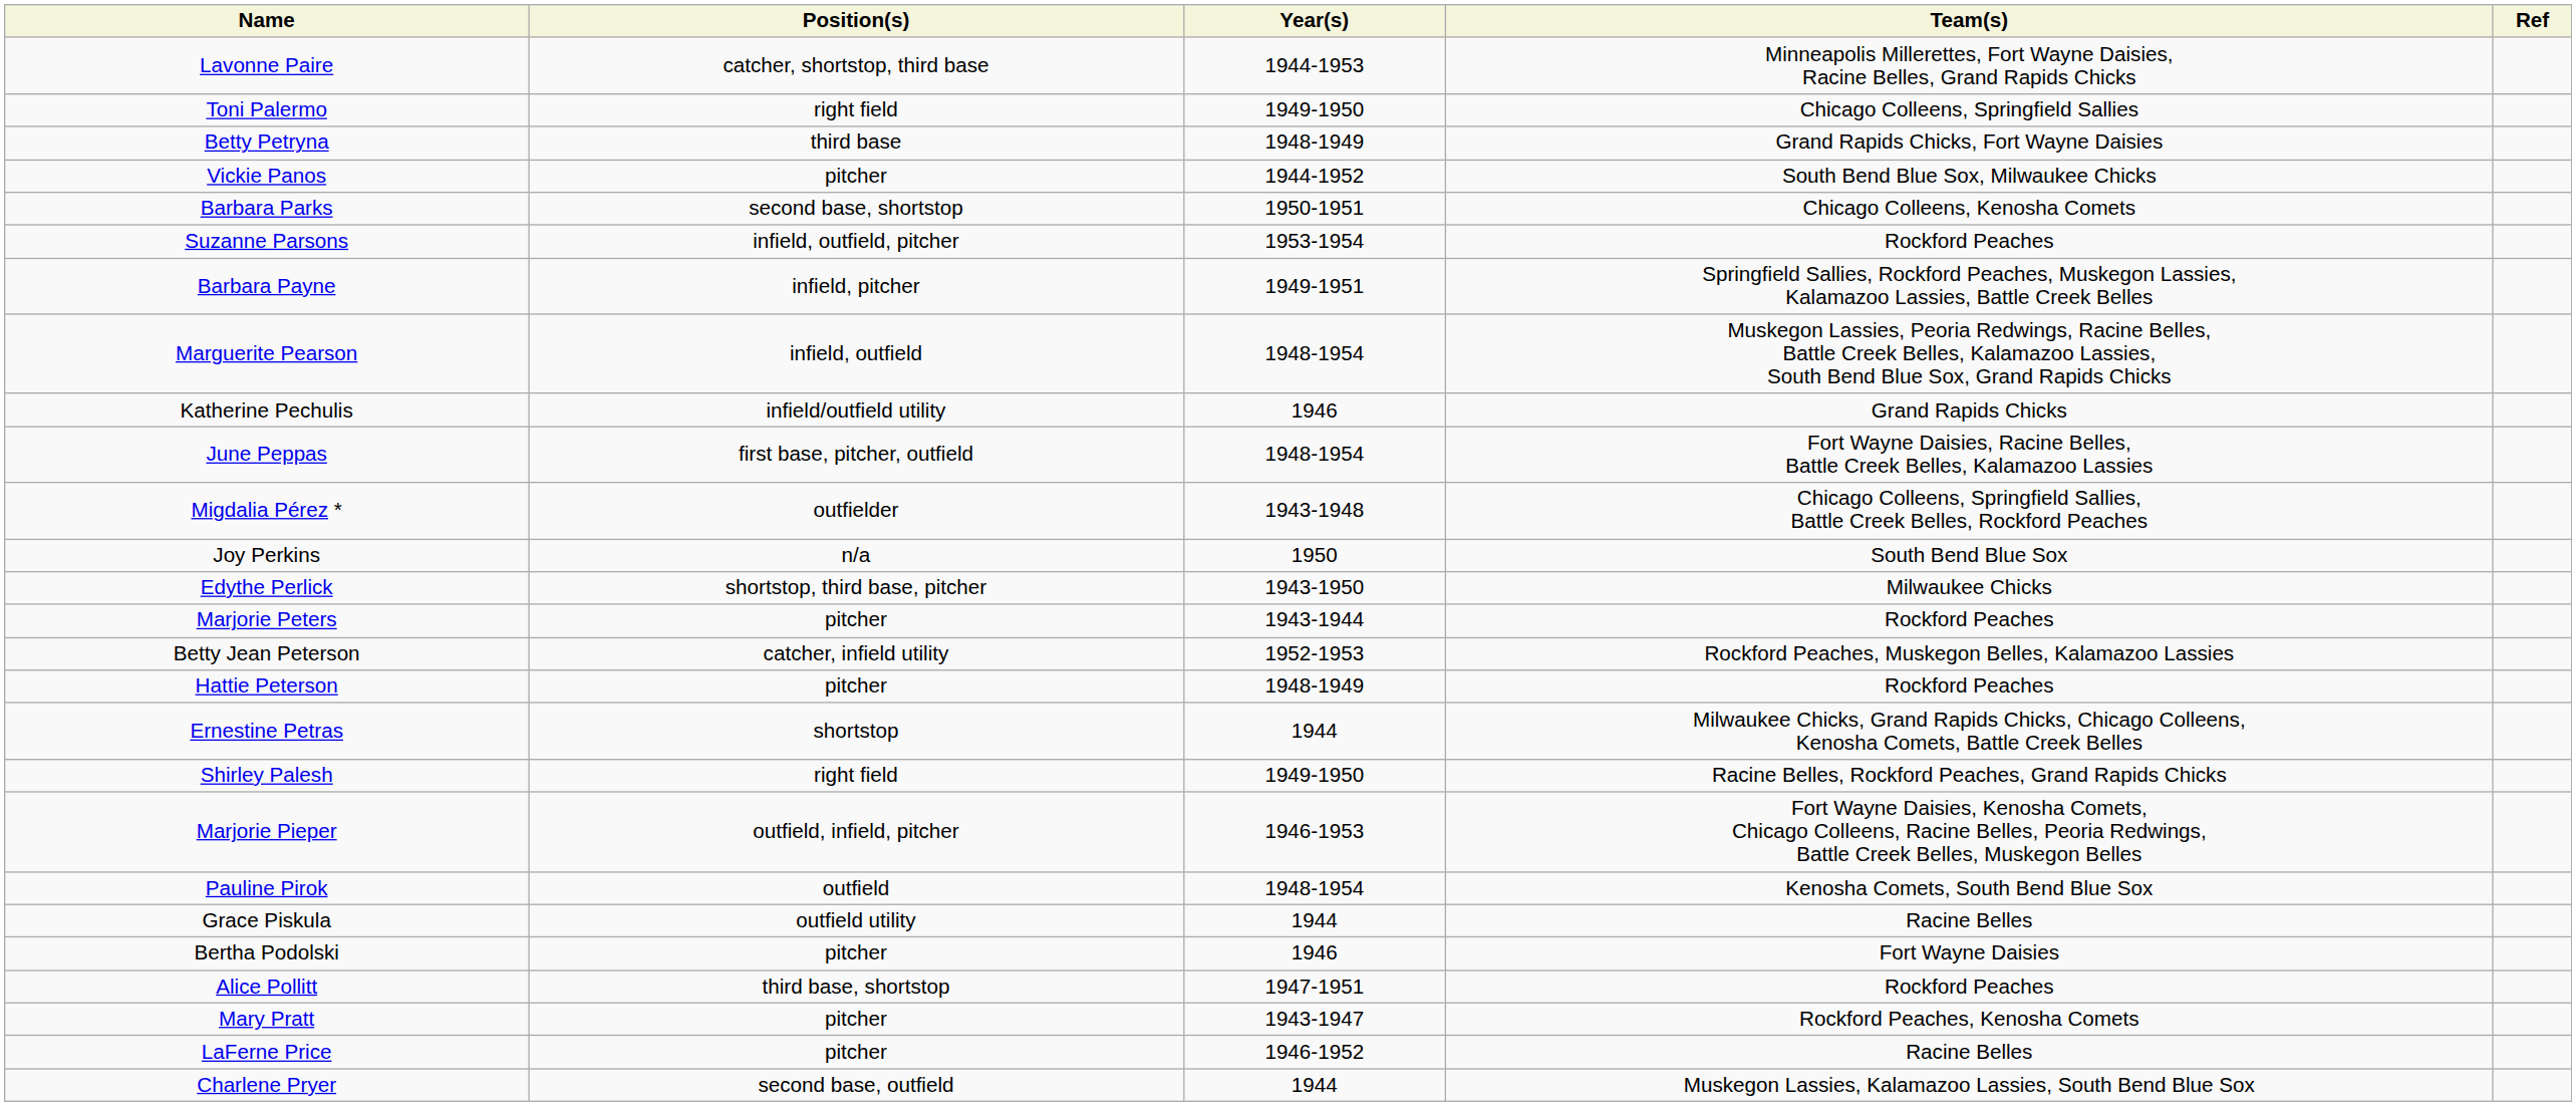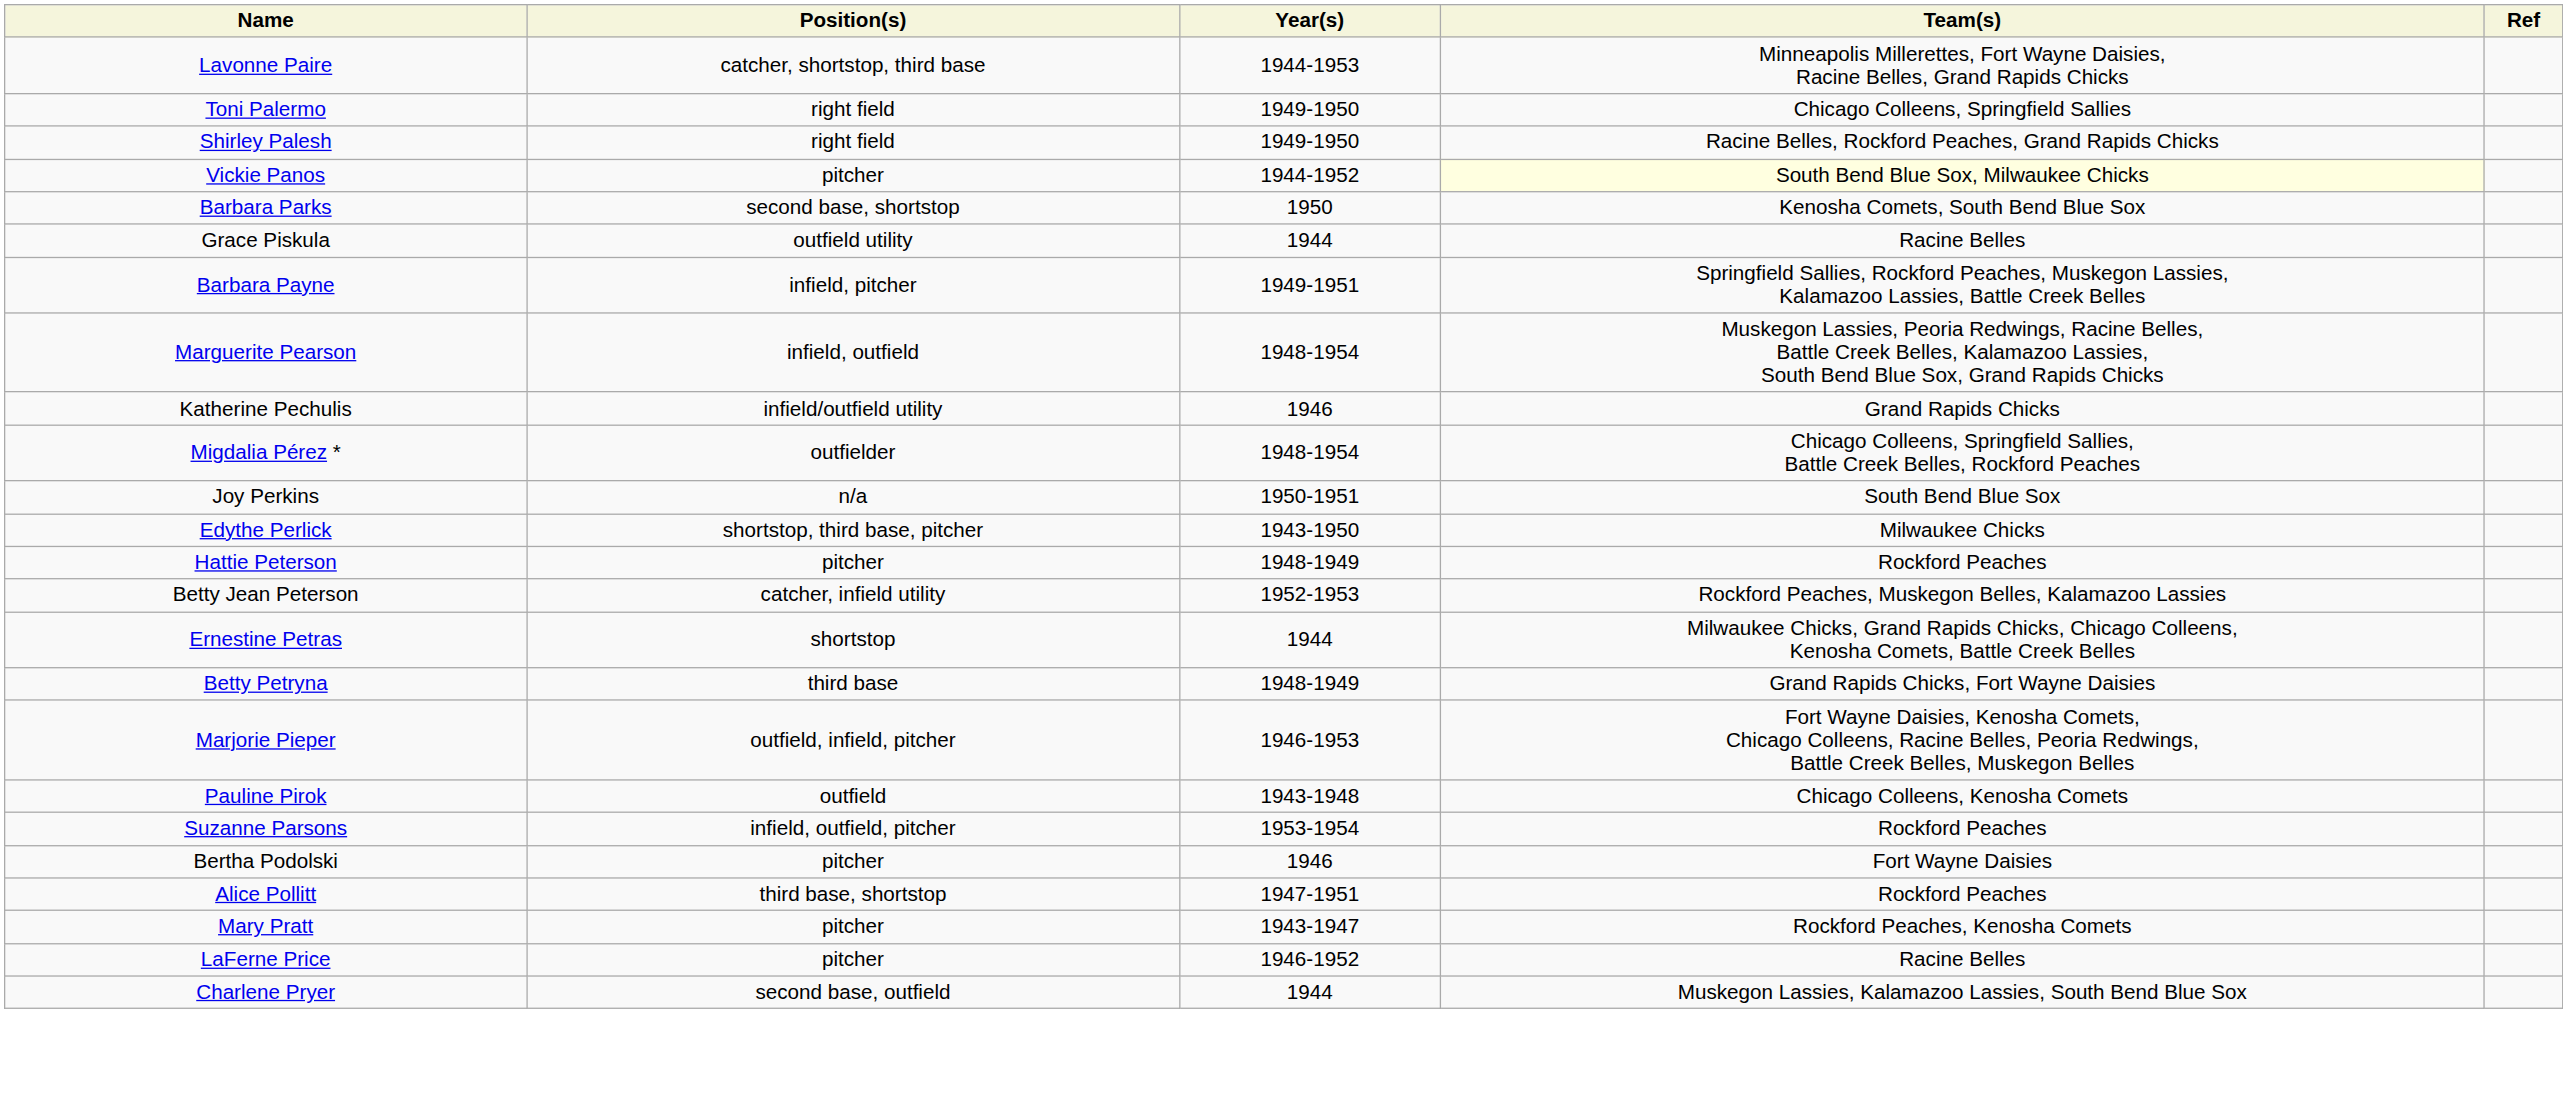 <table class="wikitable" style="width: 100%">
 <tr>
 <th style="background:#F5F5DC;" width=20%>Name</th>
 <th width=25% style="background:#F5F5DC;">Position(s)</th>
 <th width=10% style="background:#F5F5DC;">Year(s)</th>
 <th width=40% style="background:#F5F5DC;">Team(s)</th>
 <th width=3% style="background:#F5F5DC;">Ref</th>
 </tr>
 <tr align=center>
 <td><a href='#'>Lavonne Paire</a></td>
 <td>catcher, shortstop, third base</td>
 <td>1944-1953</td>
 <td>Minneapolis Millerettes, Fort Wayne Daisies,<br>Racine Belles, Grand Rapids Chicks</td>
 <td></td>
 </tr>
 <tr align=center>
 <td><a href='#'>Toni Palermo</a></td>
 <td>right field</td>
 <td>1949-1950</td>
 <td>Chicago Colleens, Springfield Sallies</td>
 <td></td>
 </tr>
 <tr align=center>
-<td><a href='#'>Betty Petryna</a></td>
-<td>third base</td>
-<td>1948-1949</td>
-<td>Grand Rapids Chicks, Fort Wayne Daisies</td>
+<td><a href='#'>Shirley Palesh</a></td>
+<td>right field</td>
+<td>1949-1950</td>
+<td>Racine Belles, Rockford Peaches, Grand Rapids Chicks</td>
 <td></td>
 </tr>
 <tr align=center>
 <td><a href='#'>Vickie Panos</a></td>
 <td>pitcher</td>
 <td>1944-1952</td>
-<td>South Bend Blue Sox, Milwaukee Chicks</td>
+<td style="background: lightyellow;">South Bend Blue Sox, Milwaukee Chicks</td>
 <td></td>
 </tr>
 <tr align=center>
 <td><a href='#'>Barbara Parks</a></td>
 <td>second base, shortstop</td>
-<td>1950-1951</td>
-<td>Chicago Colleens, Kenosha Comets</td>
+<td>1950</td>
+<td>Kenosha Comets, South Bend Blue Sox</td>
 <td></td>
 </tr>
 <tr align=center>
-<td><a href='#'>Suzanne Parsons</a></td>
-<td>infield, outfield, pitcher</td>
-<td>1953-1954</td>
-<td>Rockford Peaches</td>
+<td>Grace Piskula</td>
+<td>outfield utility</td>
+<td>1944</td>
+<td>Racine Belles</td>
 <td></td>
 </tr>
 <tr align=center>
 <td><a href='#'>Barbara Payne</a></td>
 <td>infield, pitcher</td>
 <td>1949-1951</td>
 <td>Springfield Sallies, Rockford Peaches, Muskegon Lassies,<br>Kalamazoo Lassies, Battle Creek Belles</td>
 <td></td>
 </tr>
 <tr align=center>
 <td><a href='#'>Marguerite Pearson</a></td>
 <td>infield, outfield</td>
 <td>1948-1954</td>
 <td>Muskegon Lassies, Peoria Redwings, Racine Belles,<br>Battle Creek Belles, Kalamazoo Lassies,<br>South Bend Blue Sox, Grand Rapids Chicks</td>
 <td></td>
 </tr>
 <tr align=center>
 <td>Katherine Pechulis</td>
 <td>infield/outfield utility</td>
 <td>1946</td>
 <td>Grand Rapids Chicks</td>
 <td></td>
 </tr>
 <tr align=center>
-<td><a href='#'>June Peppas</a></td>
-<td>first base, pitcher, outfield</td>
-<td>1948-1954</td>
-<td>Fort Wayne Daisies, Racine Belles,<br>Battle Creek Belles, Kalamazoo Lassies</td>
-<td></td>
-</tr>
-<tr align=center>
 <td><a href='#'>Migdalia Pérez</a> *</td>
 <td>outfielder</td>
-<td>1943-1948</td>
+<td>1948-1954</td>
 <td>Chicago Colleens, Springfield Sallies,<br>Battle Creek Belles, Rockford Peaches</td>
 <td></td>
 </tr>
 <tr align=center>
 <td>Joy Perkins</td>
 <td>n/a</td>
-<td>1950</td>
+<td>1950-1951</td>
 <td>South Bend Blue Sox</td>
 <td></td>
 </tr>
 <tr align=center>
 <td><a href='#'>Edythe Perlick</a></td>
 <td>shortstop, third base, pitcher</td>
 <td>1943-1950</td>
 <td>Milwaukee Chicks</td>
 <td></td>
 </tr>
 <tr align=center>
-<td><a href='#'>Marjorie Peters</a></td>
+<td><a href='#'>Hattie Peterson</a></td>
 <td>pitcher</td>
-<td>1943-1944</td>
+<td>1948-1949</td>
 <td>Rockford Peaches</td>
 <td></td>
 </tr>
 <tr align=center>
 <td>Betty Jean Peterson</td>
 <td>catcher, infield utility</td>
 <td>1952-1953</td>
 <td>Rockford Peaches, Muskegon Belles, Kalamazoo Lassies</td>
 <td></td>
 </tr>
 <tr align=center>
-<td><a href='#'>Hattie Peterson</a></td>
-<td>pitcher</td>
-<td>1948-1949</td>
-<td>Rockford Peaches</td>
-<td></td>
-</tr>
-<tr align=center>
 <td><a href='#'>Ernestine Petras</a></td>
 <td>shortstop</td>
 <td>1944</td>
 <td>Milwaukee Chicks, Grand Rapids Chicks, Chicago Colleens,<br> Kenosha Comets, Battle Creek Belles</td>
 <td></td>
 </tr>
 <tr align=center>
-<td><a href='#'>Shirley Palesh</a></td>
-<td>right field</td>
-<td>1949-1950</td>
-<td>Racine Belles, Rockford Peaches, Grand Rapids Chicks</td>
+<td><a href='#'>Betty Petryna</a></td>
+<td>third base</td>
+<td>1948-1949</td>
+<td>Grand Rapids Chicks, Fort Wayne Daisies</td>
 <td></td>
 </tr>
 <tr align=center>
 <td><a href='#'>Marjorie Pieper</a></td>
 <td>outfield, infield, pitcher</td>
 <td>1946-1953</td>
 <td>Fort Wayne Daisies, Kenosha Comets,<br> Chicago Colleens, Racine Belles, Peoria Redwings,<br> Battle Creek Belles, Muskegon Belles</td>
 <td></td>
 </tr>
 <tr align=center>
 <td><a href='#'>Pauline Pirok</a></td>
 <td>outfield</td>
-<td>1948-1954</td>
-<td>Kenosha Comets, South Bend Blue Sox</td>
+<td>1943-1948</td>
+<td>Chicago Colleens, Kenosha Comets</td>
 <td></td>
 </tr>
 <tr align=center>
-<td>Grace Piskula</td>
-<td>outfield utility</td>
-<td>1944</td>
-<td>Racine Belles</td>
+<td><a href='#'>Suzanne Parsons</a></td>
+<td>infield, outfield, pitcher</td>
+<td>1953-1954</td>
+<td>Rockford Peaches</td>
 <td></td>
 </tr>
 <tr align=center>
 <td>Bertha Podolski</td>
 <td>pitcher</td>
 <td>1946</td>
 <td>Fort Wayne Daisies</td>
 <td></td>
 </tr>
 <tr align=center>
 <td><a href='#'>Alice Pollitt</a></td>
 <td>third base, shortstop</td>
 <td>1947-1951</td>
 <td>Rockford Peaches</td>
 <td></td>
 </tr>
 <tr align=center>
 <td><a href='#'>Mary Pratt</a></td>
 <td>pitcher</td>
 <td>1943-1947</td>
 <td>Rockford Peaches, Kenosha Comets</td>
 <td></td>
 </tr>
 <tr align=center>
 <td><a href='#'>LaFerne Price</a></td>
 <td>pitcher</td>
 <td>1946-1952</td>
 <td>Racine Belles</td>
 <td></td>
 </tr>
 <tr align=center>
 <td><a href='#'>Charlene Pryer</a></td>
 <td>second base, outfield</td>
 <td>1944</td>
 <td>Muskegon Lassies, Kalamazoo Lassies, South Bend Blue Sox</td>
 <td></td>
 </tr>
 </table>
